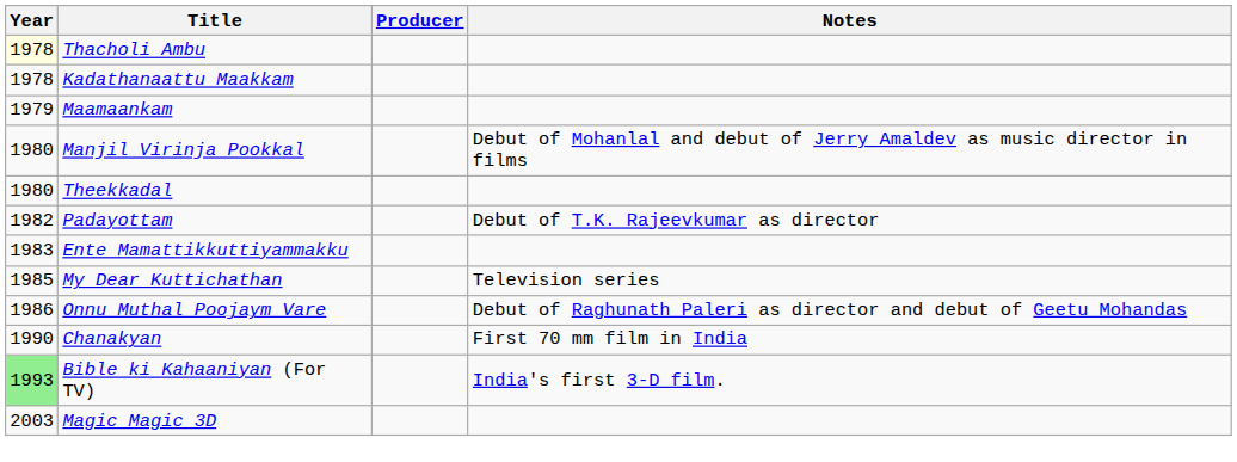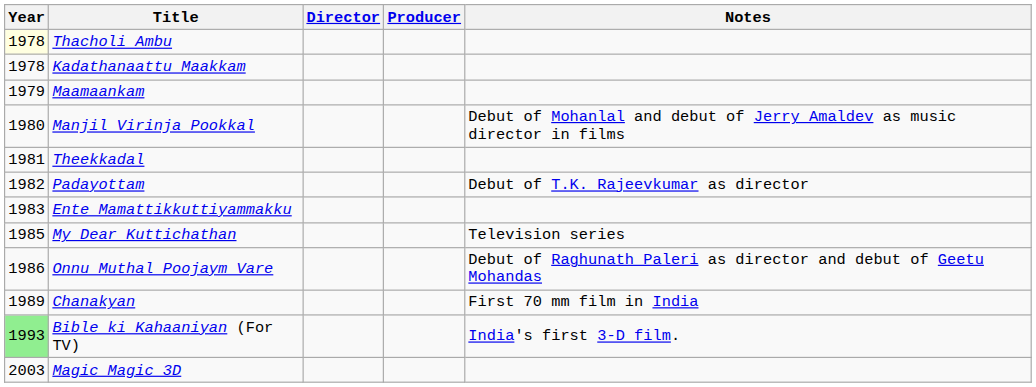 <table class="wikitable sortable">
 <tr>
 <th>Year</th>
 <th>Title</th>
+<th><a href='#'>Director</a></th>
 <th><a href='#'>Producer</a></th>
 <th>Notes</th>
 </tr>
 <tr>
 <td style="background: lightyellow;">1978</td>
 <td><em><a href='#'>Thacholi Ambu</a></em></td>
 <td></td>
 <td></td>
+<td></td>
 </tr>
 <tr>
 <td>1978</td>
 <td><em><a href='#'>Kadathanaattu Maakkam</a></em></td>
+<td></td>
 <td></td>
 <td></td>
 </tr>
 <tr>
 <td>1979</td>
 <td><em><a href='#'>Maamaankam</a></em></td>
 <td></td>
 <td></td>
+<td></td>
 </tr>
 <tr>
 <td>1980</td>
 <td><em><a href='#'>Manjil Virinja Pookkal</a></em></td>
 <td></td>
+<td></td>
 <td>Debut of <a href='#'>Mohanlal</a> and debut of <a href='#'>Jerry Amaldev</a> as music director in films</td>
 </tr>
 <tr>
-<td>1980</td>
+<td>1981</td>
 <td><em><a href='#'>Theekkadal</a></em></td>
+<td></td>
 <td></td>
 <td></td>
 </tr>
 <tr>
 <td>1982</td>
 <td><em><a href='#'>Padayottam</a></em></td>
+<td></td>
 <td></td>
 <td>Debut of <a href='#'>T.K. Rajeevkumar</a> as director</td>
 </tr>
 <tr>
 <td>1983</td>
 <td><em><a href='#'>Ente Mamattikkuttiyammakku</a></em></td>
 <td></td>
 <td></td>
+<td></td>
 </tr>
 <tr>
 <td>1985</td>
 <td><em><a href='#'>My Dear Kuttichathan</a></em></td>
+<td></td>
 <td></td>
 <td>Television series</td>
 </tr>
 <tr>
 <td>1986</td>
 <td><em><a href='#'>Onnu Muthal Poojaym Vare</a></em></td>
 <td></td>
+<td></td>
 <td>Debut of <a href='#'>Raghunath Paleri</a> as director and debut of <a href='#'>Geetu Mohandas</a></td>
 </tr>
 <tr>
-<td>1990</td>
+<td>1989</td>
 <td><em><a href='#'>Chanakyan</a></em></td>
+<td></td>
 <td></td>
 <td>First 70 mm film in <a href='#'>India</a></td>
 </tr>
 <tr>
 <td style="background: lightgreen;">1993</td>
 <td><em><a href='#'>Bible ki Kahaaniyan</a></em> (For TV)</td>
+<td></td>
 <td></td>
 <td><a href='#'>India</a>'s first <a href='#'>3-D film</a>.</td>
 </tr>
 <tr>
 <td>2003</td>
 <td><em><a href='#'>Magic Magic 3D</a></em></td>
 <td></td>
 <td></td>
+<td></td>
 </tr>
 </table>
